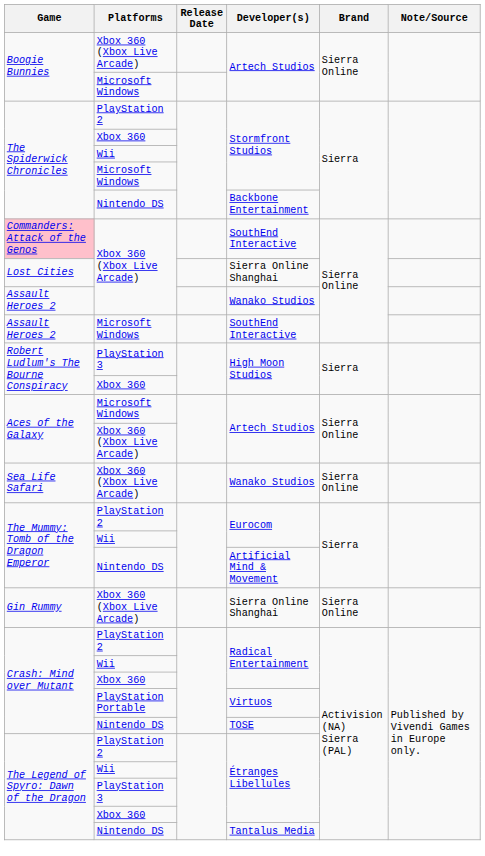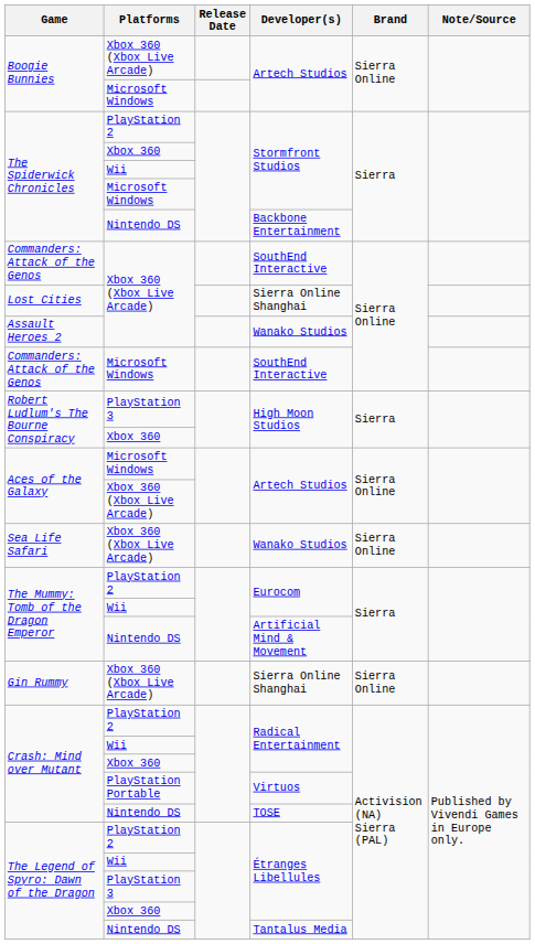 <table class="wikitable sortable">
 <tr>
 <th>Game</th>
 <th>Platforms</th>
 <th>Release Date</th>
 <th>Developer(s)</th>
 <th>Brand</th>
 <th>Note/Source</th>
 </tr>
 <tr>
 <td rowspan="2"><em><a href='#'>Boogie Bunnies</a></em></td>
 <td><a href='#'>Xbox 360</a> (<a href='#'>Xbox Live Arcade</a>)</td>
 <td></td>
 <td rowspan="2"><a href='#'>Artech Studios</a></td>
 <td rowspan="2">Sierra Online</td>
 <td rowspan="2"></td>
 </tr>
 <tr>
 <td><a href='#'>Microsoft Windows</a></td>
 <td></td>
 </tr>
 <tr>
 <td rowspan="5"><em><a href='#'>The Spiderwick Chronicles</a></em></td>
 <td><a href='#'>PlayStation 2</a></td>
 <td rowspan="5"></td>
 <td rowspan="4"><a href='#'>Stormfront Studios</a></td>
 <td rowspan="5">Sierra</td>
 <td rowspan="5"></td>
 </tr>
 <tr>
 <td><a href='#'>Xbox 360</a></td>
 </tr>
 <tr>
 <td><a href='#'>Wii</a></td>
 </tr>
 <tr>
 <td><a href='#'>Microsoft Windows</a></td>
 </tr>
 <tr>
 <td><a href='#'>Nintendo DS</a></td>
 <td><a href='#'>Backbone Entertainment</a></td>
 </tr>
 <tr>
-<td style="background: pink;"><em><a href='#'>Commanders: Attack of the Genos</a></em></td>
+<td><em><a href='#'>Commanders: Attack of the Genos</a></em></td>
 <td rowspan="3"><a href='#'>Xbox 360</a> (<a href='#'>Xbox Live Arcade</a>)</td>
 <td></td>
 <td><a href='#'>SouthEnd Interactive</a></td>
 <td rowspan="4">Sierra Online</td>
 <td></td>
 </tr>
 <tr>
 <td><em><a href='#'>Lost Cities</a></em></td>
 <td></td>
 <td>Sierra Online Shanghai</td>
 <td></td>
 </tr>
 <tr>
 <td><em><a href='#'>Assault Heroes 2</a></em></td>
 <td></td>
 <td><a href='#'>Wanako Studios</a></td>
 <td></td>
 </tr>
 <tr>
-<td><em><a href='#'>Assault Heroes 2</a></em></td>
+<td><em><a href='#'>Commanders: Attack of the Genos</a></em></td>
 <td><a href='#'>Microsoft Windows</a></td>
 <td></td>
 <td><a href='#'>SouthEnd Interactive</a></td>
 <td></td>
 </tr>
 <tr>
 <td rowspan="2"><em><a href='#'>Robert Ludlum's The Bourne Conspiracy</a></em></td>
 <td><a href='#'>PlayStation 3</a></td>
 <td rowspan="2"></td>
 <td rowspan="2"><a href='#'>High Moon Studios</a></td>
 <td rowspan="2">Sierra</td>
 <td rowspan="2"></td>
 </tr>
 <tr>
 <td><a href='#'>Xbox 360</a></td>
 </tr>
 <tr>
 <td rowspan="2"><em><a href='#'>Aces of the Galaxy</a></em></td>
 <td><a href='#'>Microsoft Windows</a></td>
 <td rowspan="2"></td>
 <td rowspan="2"><a href='#'>Artech Studios</a></td>
 <td rowspan="2">Sierra Online</td>
 <td rowspan="2"></td>
 </tr>
 <tr>
 <td><a href='#'>Xbox 360</a> (<a href='#'>Xbox Live Arcade</a>)</td>
 </tr>
 <tr>
 <td><em><a href='#'>Sea Life Safari</a></em></td>
 <td><a href='#'>Xbox 360</a> (<a href='#'>Xbox Live Arcade</a>)</td>
 <td></td>
 <td><a href='#'>Wanako Studios</a></td>
 <td>Sierra Online</td>
 <td></td>
 </tr>
 <tr>
 <td rowspan="3"><em><a href='#'>The Mummy: Tomb of the Dragon Emperor</a></em></td>
 <td><a href='#'>PlayStation 2</a></td>
 <td rowspan="3"></td>
 <td rowspan="2"><a href='#'>Eurocom</a></td>
 <td rowspan="3">Sierra</td>
 <td rowspan="3"></td>
 </tr>
 <tr>
 <td><a href='#'>Wii</a></td>
 </tr>
 <tr>
 <td><a href='#'>Nintendo DS</a></td>
 <td><a href='#'>Artificial Mind & Movement</a></td>
 </tr>
 <tr>
 <td><em><a href='#'>Gin Rummy</a></em></td>
 <td><a href='#'>Xbox 360</a> (<a href='#'>Xbox Live Arcade</a>)</td>
 <td></td>
 <td>Sierra Online Shanghai</td>
 <td>Sierra Online</td>
 <td></td>
 </tr>
 <tr>
 <td rowspan="5"><em><a href='#'>Crash: Mind over Mutant</a></em></td>
 <td><a href='#'>PlayStation 2</a></td>
 <td rowspan="5"></td>
 <td rowspan="3"><a href='#'>Radical Entertainment</a></td>
 <td rowspan="10">Activision (NA)<br>Sierra (PAL)</td>
 <td rowspan="10">Published by Vivendi Games in Europe only.</td>
 </tr>
 <tr>
 <td><a href='#'>Wii</a></td>
 </tr>
 <tr>
 <td><a href='#'>Xbox 360</a></td>
 </tr>
 <tr>
 <td><a href='#'>PlayStation Portable</a></td>
 <td><a href='#'>Virtuos</a></td>
 </tr>
 <tr>
 <td><a href='#'>Nintendo DS</a></td>
 <td><a href='#'>TOSE</a></td>
 </tr>
 <tr>
 <td rowspan="5"><em><a href='#'>The Legend of Spyro: Dawn of the Dragon</a></em></td>
 <td><a href='#'>PlayStation 2</a></td>
 <td rowspan="5"></td>
 <td rowspan="4"><a href='#'>Étranges Libellules</a></td>
 </tr>
 <tr>
 <td><a href='#'>Wii</a></td>
 </tr>
 <tr>
 <td><a href='#'>PlayStation 3</a></td>
 </tr>
 <tr>
 <td><a href='#'>Xbox 360</a></td>
 </tr>
 <tr>
 <td><a href='#'>Nintendo DS</a></td>
 <td><a href='#'>Tantalus Media</a></td>
 </tr>
 </table>
